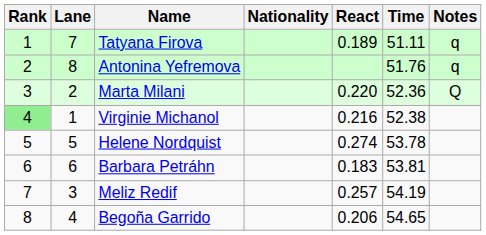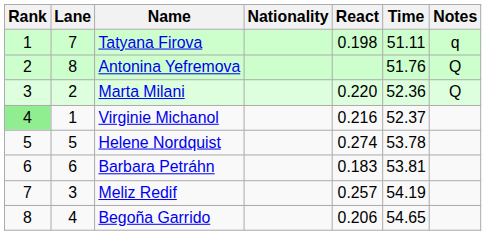 <table class="wikitable sortable" style="text-align:center">
 <tr>
 <th>Rank</th>
 <th>Lane</th>
 <th>Name</th>
 <th>Nationality</th>
 <th>React</th>
 <th>Time</th>
 <th>Notes</th>
 </tr>
 <tr bgcolor=ccffcc>
 <td>1</td>
 <td>7</td>
 <td align="left"><a href='#'>Tatyana Firova</a></td>
 <td align=left></td>
-<td>0.189</td>
+<td>0.198</td>
 <td>51.11</td>
 <td>q</td>
 </tr>
 <tr bgcolor=ccffcc>
 <td>2</td>
 <td>8</td>
 <td align="left"><a href='#'>Antonina Yefremova</a></td>
 <td align=left></td>
 <td></td>
 <td>51.76</td>
-<td>q</td>
+<td>Q</td>
 </tr>
 <tr bgcolor=ddffdd>
 <td>3</td>
 <td>2</td>
 <td align="left"><a href='#'>Marta Milani</a></td>
 <td align=left></td>
 <td>0.220</td>
 <td>52.36</td>
 <td>Q</td>
 </tr>
 <tr>
 <td style="background: lightgreen;">4</td>
 <td>1</td>
 <td align="left"><a href='#'>Virginie Michanol</a></td>
 <td align=left></td>
 <td>0.216</td>
-<td>52.38</td>
+<td>52.37</td>
 <td></td>
 </tr>
 <tr>
 <td>5</td>
 <td>5</td>
 <td align="left"><a href='#'>Helene Nordquist</a></td>
 <td align=left></td>
 <td>0.274</td>
 <td>53.78</td>
 <td></td>
 </tr>
 <tr>
 <td>6</td>
 <td>6</td>
 <td align="left"><a href='#'>Barbara Petráhn</a></td>
 <td align=left></td>
 <td>0.183</td>
 <td>53.81</td>
 <td></td>
 </tr>
 <tr>
 <td>7</td>
 <td>3</td>
 <td align="left"><a href='#'>Meliz Redif</a></td>
 <td align=left></td>
 <td>0.257</td>
 <td>54.19</td>
 <td></td>
 </tr>
 <tr>
 <td>8</td>
 <td>4</td>
 <td align="left"><a href='#'>Begoña Garrido</a></td>
 <td align=left></td>
 <td>0.206</td>
 <td>54.65</td>
 <td></td>
 </tr>
 </table>
